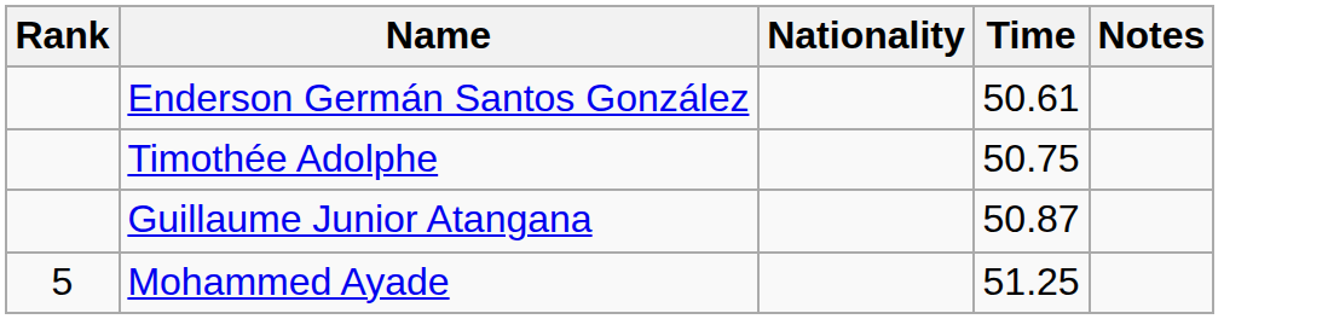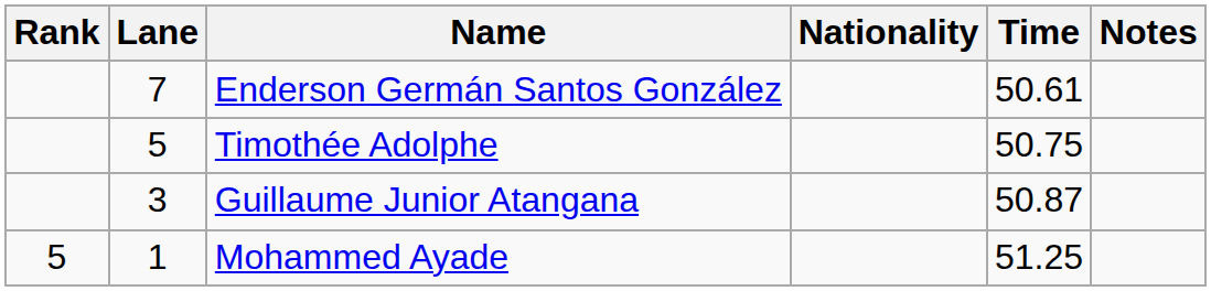 <table class="wikitable sortable" style="text-align:center">
 <tr>
 <th>Rank</th>
+<th>Lane</th>
 <th>Name</th>
 <th>Nationality</th>
 <th>Time</th>
 <th>Notes</th>
 </tr>
 <tr>
 <td></td>
+<td>7</td>
 <td align="left"><a href='#'>Enderson Germán Santos González</a><br></td>
 <td align="left"></td>
 <td>50.61</td>
 <td></td>
 </tr>
 <tr>
 <td></td>
+<td>5</td>
 <td align="left"><a href='#'>Timothée Adolphe</a><br></td>
 <td align="left"></td>
 <td>50.75</td>
 <td></td>
 </tr>
 <tr>
 <td></td>
+<td>3</td>
 <td align="left"><a href='#'>Guillaume Junior Atangana</a><br></td>
 <td align="left"></td>
 <td>50.87</td>
 <td></td>
 </tr>
 <tr>
 <td>5</td>
+<td>1</td>
 <td align="left"><a href='#'>Mohammed Ayade</a><br></td>
 <td align="left"></td>
 <td>51.25</td>
 <td></td>
 </tr>
 </table>
